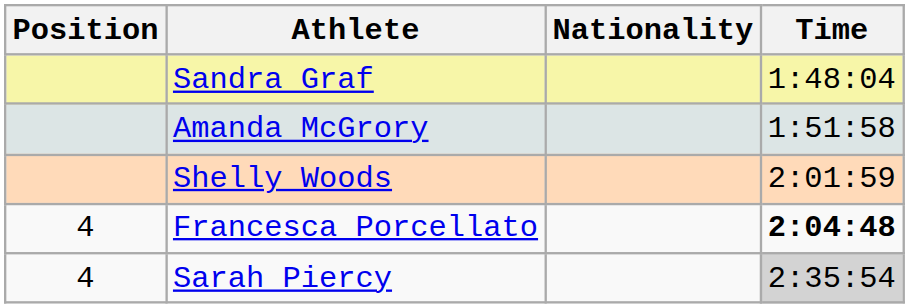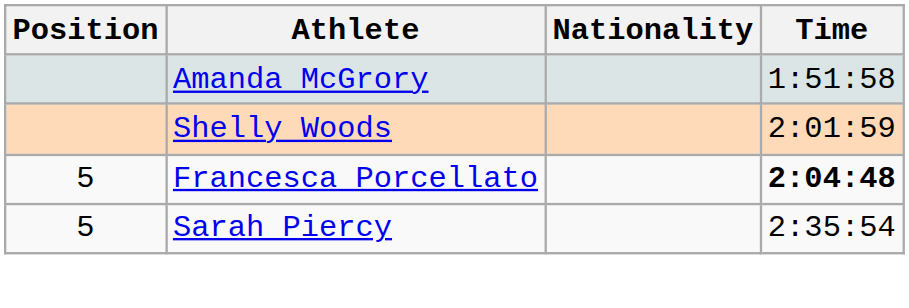 <table class="wikitable sortable">
 <tr>
 <th>Position</th>
 <th>Athlete</th>
 <th>Nationality</th>
 <th>Time</th>
-</tr>
-<tr bgcolor="#F7F6A8">
-<td align=center></td>
-<td><a href='#'>Sandra Graf</a></td>
-<td></td>
-<td>1:48:04</td>
 </tr>
 <tr bgcolor="#DCE5E5">
 <td align=center></td>
 <td><a href='#'>Amanda McGrory</a></td>
 <td></td>
 <td>1:51:58</td>
 </tr>
 <tr bgcolor="#FFDAB9">
 <td align=center></td>
 <td><a href='#'>Shelly Woods</a></td>
 <td></td>
 <td>2:01:59</td>
 </tr>
 <tr>
-<td align=center>4</td>
+<td align=center>5</td>
 <td><a href='#'>Francesca Porcellato</a></td>
 <td></td>
 <td><strong>2:04:48</strong></td>
 </tr>
 <tr>
-<td align=center>4</td>
+<td align=center>5</td>
 <td><a href='#'>Sarah Piercy</a></td>
 <td></td>
-<td style="background: lightgrey;">2:35:54</td>
+<td>2:35:54</td>
 </tr>
 </table>
